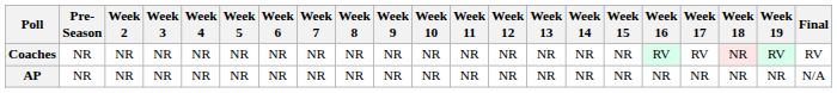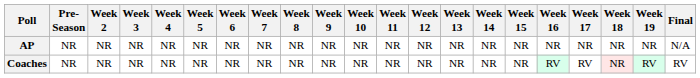 <table class="wikitable" style="white-space:nowrap;font-size:90%">
 <tr>
 <th>Poll</th>
 <th>Pre-<br>Season</th>
 <th>Week<br>2</th>
 <th>Week<br>3</th>
 <th>Week<br>4</th>
 <th>Week<br>5</th>
 <th>Week<br>6</th>
 <th>Week<br>7</th>
 <th>Week<br>8</th>
 <th>Week<br>9</th>
 <th>Week<br>10</th>
 <th>Week<br>11</th>
 <th>Week<br>12</th>
 <th>Week<br>13</th>
 <th>Week<br>14</th>
 <th>Week<br>15</th>
 <th>Week<br>16</th>
 <th>Week<br>17</th>
 <th>Week<br>18</th>
 <th>Week<br>19</th>
 <th>Final</th>
 </tr>
 <tr style="text-align:center;">
+<th>AP</th>
+<td style="background:#FFF;">NR</td>
+<td style="background:#FFF;">NR</td>
+<td style="background:#FFF;">NR</td>
+<td style="background:#FFF;">NR</td>
+<td style="background:#FFF;">NR</td>
+<td style="background:#FFF;">NR</td>
+<td style="background:#FFF;">NR</td>
+<td style="background:#FFF;">NR</td>
+<td style="background:#FFF;">NR</td>
+<td style="background:#FFF;">NR</td>
+<td style="background:#FFF;">NR</td>
+<td style="background:#FFF;">NR</td>
+<td style="background:#FFF;">NR</td>
+<td style="background:#FFF;">NR</td>
+<td style="background:#FFF;">NR</td>
+<td style="background:#FFF;">NR</td>
+<td style="background:#FFF;">NR</td>
+<td style="background:#FFF;">NR</td>
+<td style="background:#FFF;">NR</td>
+<td style="background:#FFF;">N/A</td>
+</tr>
+<tr style="text-align:center;">
 <th>Coaches</th>
 <td style="background:#FFF;">NR</td>
 <td style="background:#FFF;">NR</td>
 <td style="background:#FFF;">NR</td>
 <td style="background:#FFF;">NR</td>
 <td style="background:#FFF;">NR</td>
 <td style="background:#FFF;">NR</td>
 <td style="background:#FFF;">NR</td>
 <td style="background:#FFF;">NR</td>
 <td style="background:#FFF;">NR</td>
 <td style="background:#FFF;">NR</td>
 <td style="background:#FFF;">NR</td>
 <td style="background:#FFF;">NR</td>
 <td style="background:#FFF;">NR</td>
 <td style="background:#FFF;">NR</td>
 <td style="background:#FFF;">NR</td>
 <td style="background:#D8FFEB;">RV</td>
 <td style="background:#FFF;">RV</td>
 <td style="background:#FFE6E6;">NR</td>
 <td style="background:#D8FFEB;">RV</td>
 <td style="background:#FFF;">RV</td>
 </tr>
-<tr style="text-align:center;">
-<th>AP</th>
-<td style="background:#FFF;">NR</td>
-<td style="background:#FFF;">NR</td>
-<td style="background:#FFF;">NR</td>
-<td style="background:#FFF;">NR</td>
-<td style="background:#FFF;">NR</td>
-<td style="background:#FFF;">NR</td>
-<td style="background:#FFF;">NR</td>
-<td style="background:#FFF;">NR</td>
-<td style="background:#FFF;">NR</td>
-<td style="background:#FFF;">NR</td>
-<td style="background:#FFF;">NR</td>
-<td style="background:#FFF;">NR</td>
-<td style="background:#FFF;">NR</td>
-<td style="background:#FFF;">NR</td>
-<td style="background:#FFF;">NR</td>
-<td style="background:#FFF;">NR</td>
-<td style="background:#FFF;">NR</td>
-<td style="background:#FFF;">NR</td>
-<td style="background:#FFF;">NR</td>
-<td style="background:#FFF;">N/A</td>
-</tr>
 </table>
